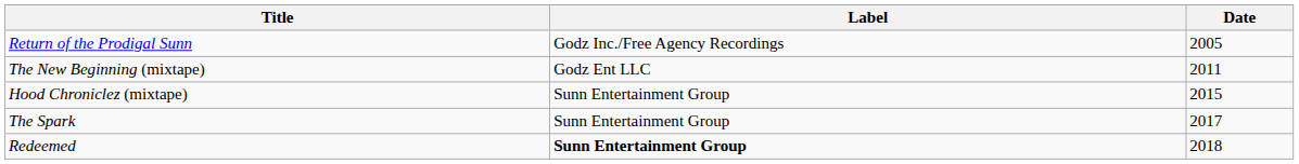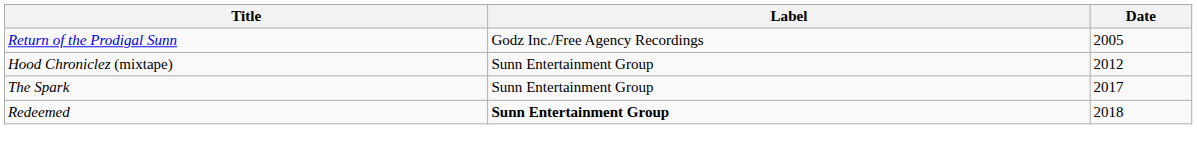 <table class="wikitable" style="width:100%">
 <tr>
 </tr>
 <tr>
 <th>Title</th>
 <th>Label</th>
 <th>Date</th>
 </tr>
 <tr valign=top>
 <td><em><a href='#'>Return of the Prodigal Sunn</a></em></td>
 <td>Godz Inc./Free Agency Recordings</td>
 <td>2005</td>
 </tr>
 <tr>
-<td><em>The New Beginning</em> (mixtape)</td>
-<td>Godz Ent LLC</td>
-<td>2011</td>
-</tr>
-<tr>
 <td><em>Hood Chroniclez</em> (mixtape)</td>
 <td>Sunn Entertainment Group</td>
-<td>2015</td>
+<td>2012</td>
 </tr>
 <tr>
 <td><em>The Spark</em></td>
 <td>Sunn Entertainment Group</td>
 <td>2017</td>
 </tr>
 <tr>
 <td><em>Redeemed</em></td>
 <td><strong>Sunn Entertainment Group</strong></td>
 <td>2018</td>
 </tr>
 </table>
